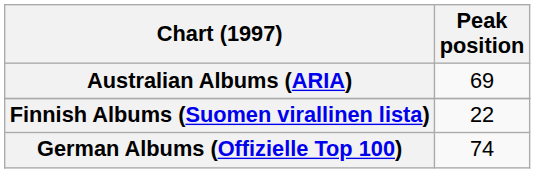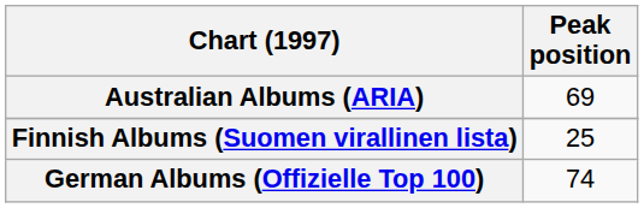 <table class="wikitable sortable plainrowheaders" style="text-align:center">
 <tr>
 <th scope="col">Chart (1997)</th>
 <th scope="col">Peak<br>position</th>
 </tr>
 <tr>
 <th scope="row">Australian Albums (<a href='#'>ARIA</a>)</th>
 <td>69</td>
 </tr>
 <tr>
 </tr>
 <tr>
 <th scope="row">Finnish Albums (<a href='#'>Suomen virallinen lista</a>)</th>
-<td>22</td>
+<td>25</td>
 </tr>
 <tr>
 <th scope="row">German Albums (<a href='#'>Offizielle Top 100</a>)</th>
 <td>74</td>
 </tr>
 </table>
